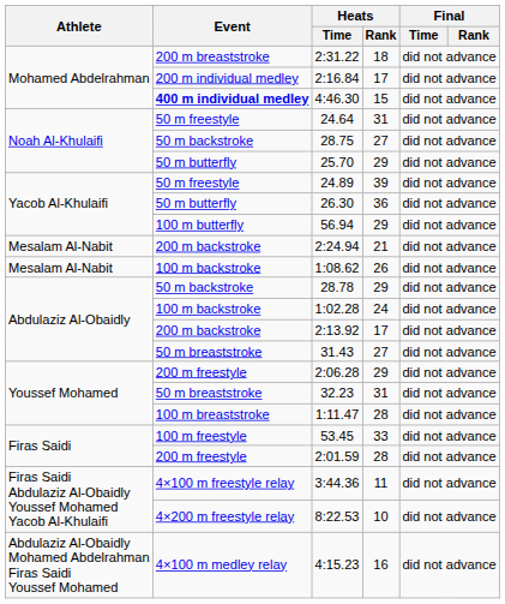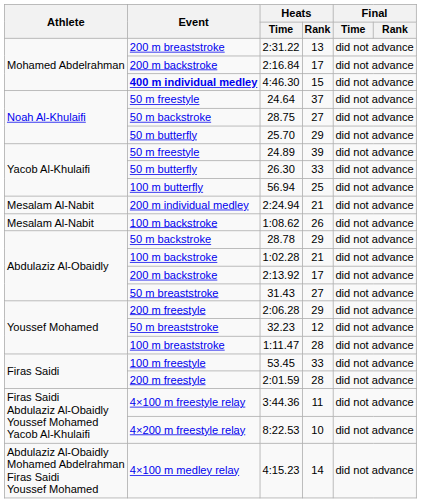 <table class=wikitable style=font-size:90%;text-align:center>
 <tr>
 <th rowspan="2">Athlete</th>
 <th rowspan="2">Event</th>
 <th colspan="2">Heats</th>
 <th colspan="2">Final</th>
 </tr>
 <tr style="font-size:95%">
 <th>Time</th>
 <th>Rank</th>
 <th>Time</th>
 <th>Rank</th>
 </tr>
 <tr>
 <td align=left rowspan=3>Mohamed Abdelrahman</td>
 <td align=left><a href='#'>200 m breaststroke</a></td>
 <td>2:31.22</td>
-<td>18</td>
+<td>13</td>
 <td colspan=2>did not advance</td>
 </tr>
 <tr>
-<td align=left><a href='#'>200 m individual medley</a></td>
+<td align=left><a href='#'>200 m backstroke</a></td>
 <td>2:16.84</td>
 <td>17</td>
 <td colspan=2>did not advance</td>
 </tr>
 <tr>
 <td align=left><strong><a href='#'>400 m individual medley</a></strong></td>
 <td>4:46.30</td>
 <td>15</td>
 <td colspan=2>did not advance</td>
 </tr>
 <tr>
 <td align=left rowspan=3><a href='#'>Noah Al-Khulaifi</a></td>
 <td align=left><a href='#'>50 m freestyle</a></td>
 <td>24.64</td>
-<td>31</td>
+<td>37</td>
 <td colspan=2>did not advance</td>
 </tr>
 <tr>
 <td align=left><a href='#'>50 m backstroke</a></td>
 <td>28.75</td>
 <td>27</td>
 <td colspan=2>did not advance</td>
 </tr>
 <tr>
 <td align=left><a href='#'>50 m butterfly</a></td>
 <td>25.70</td>
 <td>29</td>
 <td colspan=2>did not advance</td>
 </tr>
 <tr>
 <td align=left rowspan=3>Yacob Al-Khulaifi</td>
 <td align=left><a href='#'>50 m freestyle</a></td>
 <td>24.89</td>
 <td>39</td>
 <td colspan=2>did not advance</td>
 </tr>
 <tr>
 <td align=left><a href='#'>50 m butterfly</a></td>
 <td>26.30</td>
-<td>36</td>
+<td>33</td>
 <td colspan=2>did not advance</td>
 </tr>
 <tr>
 <td align=left><a href='#'>100 m butterfly</a></td>
 <td>56.94</td>
-<td>29</td>
+<td>25</td>
 <td colspan=2>did not advance</td>
 </tr>
 <tr>
 <td align=left>Mesalam Al-Nabit</td>
-<td align=left><a href='#'>200 m backstroke</a></td>
+<td align=left><a href='#'>200 m individual medley</a></td>
 <td>2:24.94</td>
 <td>21</td>
 <td colspan=2>did not advance</td>
 </tr>
 <tr>
 <td align=left>Mesalam Al-Nabit</td>
 <td align=left><a href='#'>100 m backstroke</a></td>
 <td>1:08.62</td>
 <td>26</td>
 <td colspan=2>did not advance</td>
 </tr>
 <tr>
 <td align=left rowspan=4>Abdulaziz Al-Obaidly</td>
 <td align=left><a href='#'>50 m backstroke</a></td>
 <td>28.78</td>
 <td>29</td>
 <td colspan=2>did not advance</td>
 </tr>
 <tr>
 <td align=left><a href='#'>100 m backstroke</a></td>
 <td>1:02.28</td>
-<td>24</td>
+<td>21</td>
 <td colspan=2>did not advance</td>
 </tr>
 <tr>
 <td align=left><a href='#'>200 m backstroke</a></td>
 <td>2:13.92</td>
 <td>17</td>
 <td colspan=2>did not advance</td>
 </tr>
 <tr>
 <td align=left><a href='#'>50 m breaststroke</a></td>
 <td>31.43</td>
 <td>27</td>
 <td colspan=2>did not advance</td>
 </tr>
 <tr>
 <td align=left rowspan=3>Youssef Mohamed</td>
 <td align=left><a href='#'>200 m freestyle</a></td>
 <td>2:06.28</td>
 <td>29</td>
 <td colspan=2>did not advance</td>
 </tr>
 <tr>
 <td align=left><a href='#'>50 m breaststroke</a></td>
 <td>32.23</td>
-<td>31</td>
+<td>12</td>
 <td colspan=2>did not advance</td>
 </tr>
 <tr>
 <td align=left><a href='#'>100 m breaststroke</a></td>
 <td>1:11.47</td>
 <td>28</td>
 <td colspan=2>did not advance</td>
 </tr>
 <tr>
 <td align=left rowspan=2>Firas Saidi</td>
 <td align=left><a href='#'>100 m freestyle</a></td>
 <td>53.45</td>
 <td>33</td>
 <td colspan=2>did not advance</td>
 </tr>
 <tr>
 <td align=left><a href='#'>200 m freestyle</a></td>
 <td>2:01.59</td>
 <td>28</td>
 <td colspan=2>did not advance</td>
 </tr>
 <tr>
 <td align=left rowspan=2>Firas Saidi<br>Abdulaziz Al-Obaidly<br>Youssef Mohamed<br>Yacob Al-Khulaifi</td>
 <td align=left><a href='#'>4×100 m freestyle relay</a></td>
 <td>3:44.36</td>
 <td>11</td>
 <td colspan=2>did not advance</td>
 </tr>
 <tr>
 <td align=left><a href='#'>4×200 m freestyle relay</a></td>
 <td>8:22.53</td>
 <td>10</td>
 <td colspan=2>did not advance</td>
 </tr>
 <tr>
 <td align=left>Abdulaziz Al-Obaidly<br>Mohamed Abdelrahman<br>Firas Saidi<br>Youssef Mohamed</td>
 <td align=left><a href='#'>4×100 m medley relay</a></td>
 <td>4:15.23</td>
-<td>16</td>
+<td>14</td>
 <td colspan=2>did not advance</td>
 </tr>
 </table>
